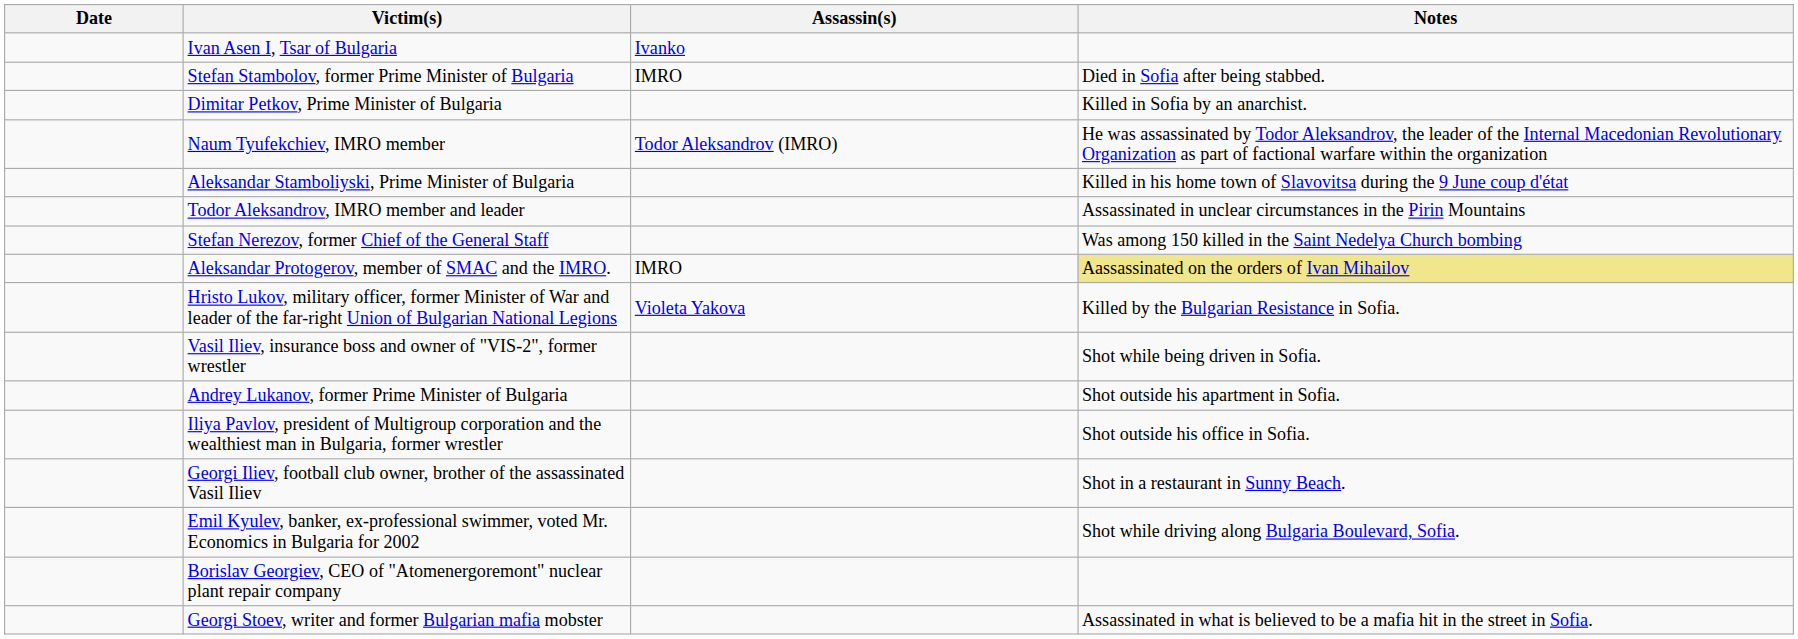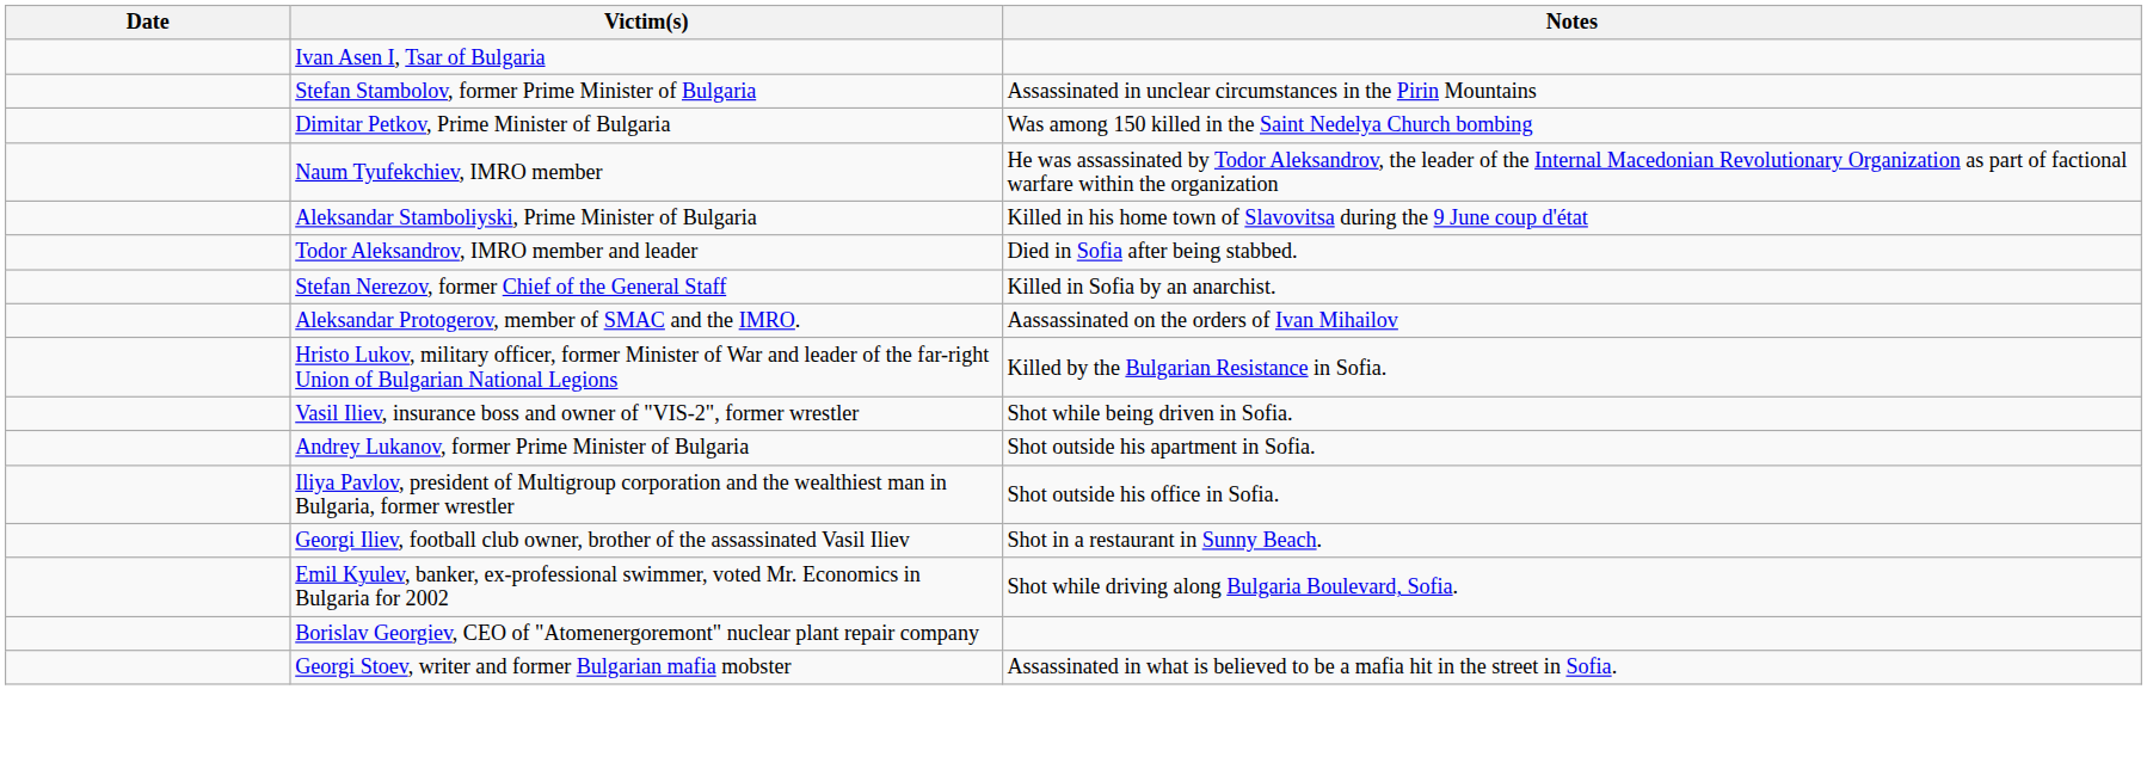 <table class="wikitable sortable" style="width:100%">
 <tr>
 <th style="width:10%">Date</th>
 <th style="width:25%">Victim(s)</th>
-<th style="width:25%">Assassin(s)</th>
 <th style="width:40%">Notes</th>
 </tr>
 <tr>
 <td></td>
 <td><a href='#'>Ivan Asen I</a>, <a href='#'>Tsar of Bulgaria</a></td>
-<td><a href='#'>Ivanko</a></td>
 <td></td>
 </tr>
 <tr>
 <td></td>
 <td><a href='#'>Stefan Stambolov</a>, former Prime Minister of <a href='#'>Bulgaria</a></td>
-<td>IMRO</td>
-<td>Died in <a href='#'>Sofia</a> after being stabbed.</td>
+<td>Assassinated in unclear circumstances in the <a href='#'>Pirin</a> Mountains</td>
 </tr>
 <tr>
 <td></td>
 <td><a href='#'>Dimitar Petkov</a>, Prime Minister of Bulgaria</td>
-<td></td>
-<td>Killed in Sofia by an anarchist.</td>
+<td>Was among 150 killed in the <a href='#'>Saint Nedelya Church bombing</a></td>
 </tr>
 <tr>
 <td></td>
 <td><a href='#'>Naum Tyufekchiev</a>, IMRO member</td>
-<td><a href='#'>Todor Aleksandrov</a> (IMRO)</td>
 <td>He was assassinated by <a href='#'>Todor Aleksandrov</a>, the leader of the <a href='#'>Internal Macedonian Revolutionary Organization</a> as part of factional warfare within the organization</td>
 </tr>
 <tr>
 <td></td>
 <td><a href='#'>Aleksandar Stamboliyski</a>, Prime Minister of Bulgaria</td>
-<td></td>
 <td>Killed in his home town of <a href='#'>Slavovitsa</a> during the <a href='#'>9 June coup d'état</a></td>
 </tr>
 <tr>
 <td></td>
 <td><a href='#'>Todor Aleksandrov</a>, IMRO member and leader</td>
-<td></td>
-<td>Assassinated in unclear circumstances in the <a href='#'>Pirin</a> Mountains</td>
+<td>Died in <a href='#'>Sofia</a> after being stabbed.</td>
 </tr>
 <tr>
 <td></td>
 <td><a href='#'>Stefan Nerezov</a>, former <a href='#'>Chief of the General Staff</a></td>
-<td></td>
-<td>Was among 150 killed in the <a href='#'>Saint Nedelya Church bombing</a></td>
+<td>Killed in Sofia by an anarchist.</td>
 </tr>
 <tr>
 <td></td>
 <td><a href='#'>Aleksandar Protogerov</a>, member of <a href='#'>SMAC</a> and the <a href='#'>IMRO</a>.</td>
-<td>IMRO</td>
-<td style="background: khaki;">Aassassinated on the orders of <a href='#'>Ivan Mihailov</a></td>
+<td>Aassassinated on the orders of <a href='#'>Ivan Mihailov</a></td>
 </tr>
 <tr>
 <td></td>
 <td><a href='#'>Hristo Lukov</a>, military officer, former Minister of War and leader of the far-right <a href='#'>Union of Bulgarian National Legions</a></td>
-<td><a href='#'>Violeta Yakova</a></td>
 <td>Killed by the <a href='#'>Bulgarian Resistance</a> in Sofia.</td>
 </tr>
 <tr>
 <td></td>
 <td><a href='#'>Vasil Iliev</a>, insurance boss and owner of "VIS-2", former wrestler</td>
-<td></td>
 <td>Shot while being driven in Sofia.</td>
 </tr>
 <tr>
 <td></td>
 <td><a href='#'>Andrey Lukanov</a>, former Prime Minister of Bulgaria</td>
-<td></td>
 <td>Shot outside his apartment in Sofia.</td>
 </tr>
 <tr>
 <td></td>
 <td><a href='#'>Iliya Pavlov</a>, president of Multigroup corporation and the wealthiest man in Bulgaria, former wrestler</td>
-<td></td>
 <td>Shot outside his office in Sofia.</td>
 </tr>
 <tr>
 <td></td>
 <td><a href='#'>Georgi Iliev</a>, football club owner, brother of the assassinated Vasil Iliev</td>
-<td></td>
 <td>Shot in a restaurant in <a href='#'>Sunny Beach</a>.</td>
 </tr>
 <tr>
 <td></td>
 <td><a href='#'>Emil Kyulev</a>, banker, ex-professional swimmer, voted Mr. Economics in Bulgaria for 2002</td>
-<td></td>
 <td>Shot while driving along <a href='#'>Bulgaria Boulevard, Sofia</a>.</td>
 </tr>
 <tr>
 <td></td>
 <td><a href='#'>Borislav Georgiev</a>, CEO of "Atomenergoremont" nuclear plant repair company</td>
 <td></td>
-<td></td>
 </tr>
 <tr>
 <td></td>
 <td><a href='#'>Georgi Stoev</a>, writer and former <a href='#'>Bulgarian mafia</a> mobster</td>
-<td></td>
 <td>Assassinated in what is believed to be a mafia hit in the street in <a href='#'>Sofia</a>.</td>
 </tr>
 </table>
